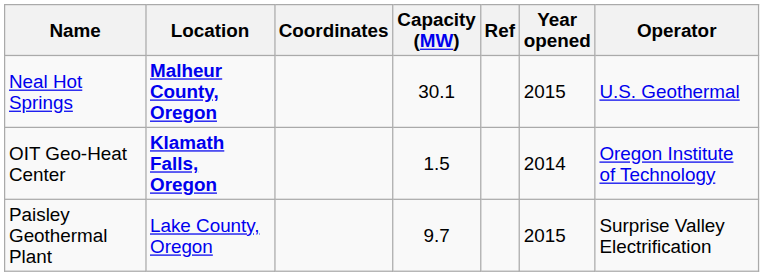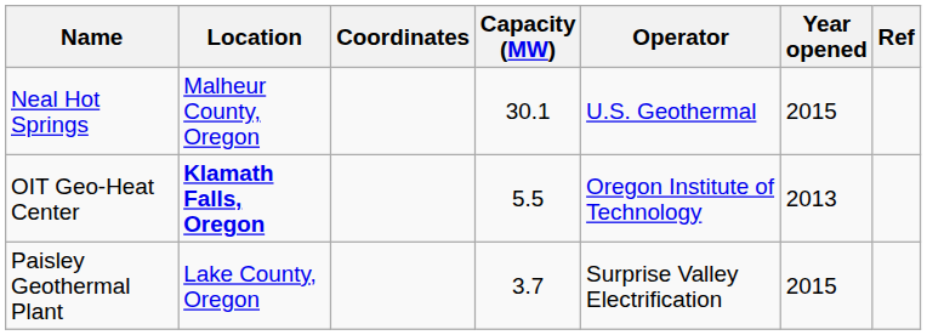 <table class="wikitable sortable" style="font-size:95%;">
 <tr>
 <th>Name</th>
 <th>Location</th>
 <th>Coordinates</th>
 <th>Capacity<br>(<a href='#'>MW</a>)</th>
+<th>Operator</th>
+<th>Year<br>opened</th>
 <th>Ref</th>
-<th>Year<br>opened</th>
-<th>Operator</th>
 </tr>
 <tr>
 <td><a href='#'>Neal Hot Springs</a></td>
-<td><strong><a href='#'>Malheur County, Oregon</a></strong></td>
+<td><a href='#'>Malheur County, Oregon</a></td>
 <td></td>
 <td align="center">30.1</td>
+<td><a href='#'>U.S. Geothermal</a></td>
+<td>2015</td>
 <td></td>
-<td>2015</td>
-<td><a href='#'>U.S. Geothermal</a></td>
 </tr>
 <tr>
 <td>OIT Geo-Heat Center</td>
 <td><strong><a href='#'>Klamath Falls, Oregon</a></strong></td>
 <td></td>
-<td align="center">1.5</td>
+<td align="center">5.5</td>
+<td><a href='#'>Oregon Institute of Technology</a></td>
+<td>2013</td>
 <td></td>
-<td>2014</td>
-<td><a href='#'>Oregon Institute of Technology</a></td>
 </tr>
 <tr>
 <td>Paisley Geothermal Plant</td>
 <td><a href='#'>Lake County, Oregon</a></td>
 <td></td>
-<td align="center">9.7</td>
+<td align="center">3.7</td>
+<td>Surprise Valley Electrification</td>
+<td>2015</td>
 <td></td>
-<td>2015</td>
-<td>Surprise Valley Electrification</td>
 </tr>
 </table>
